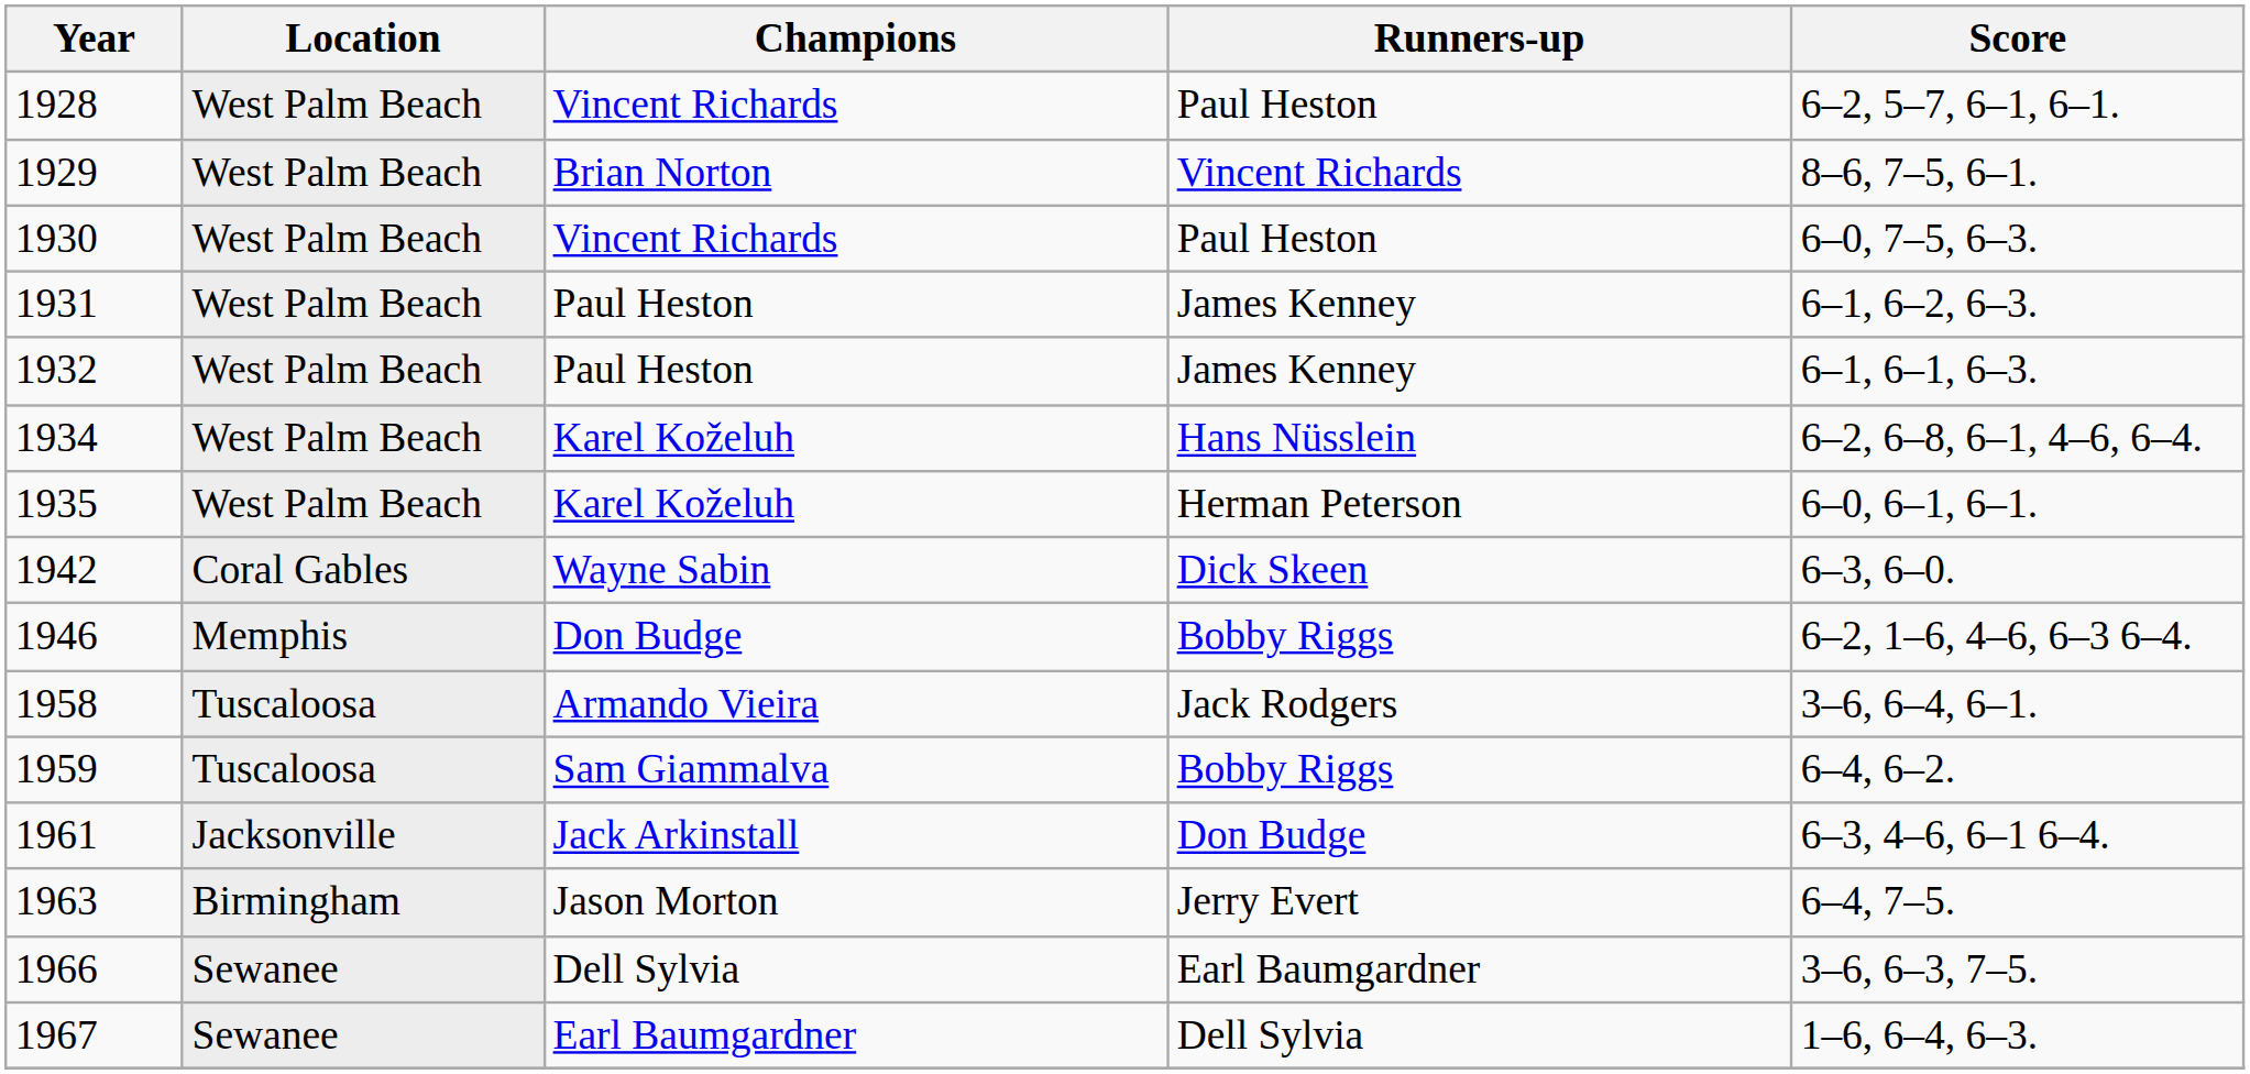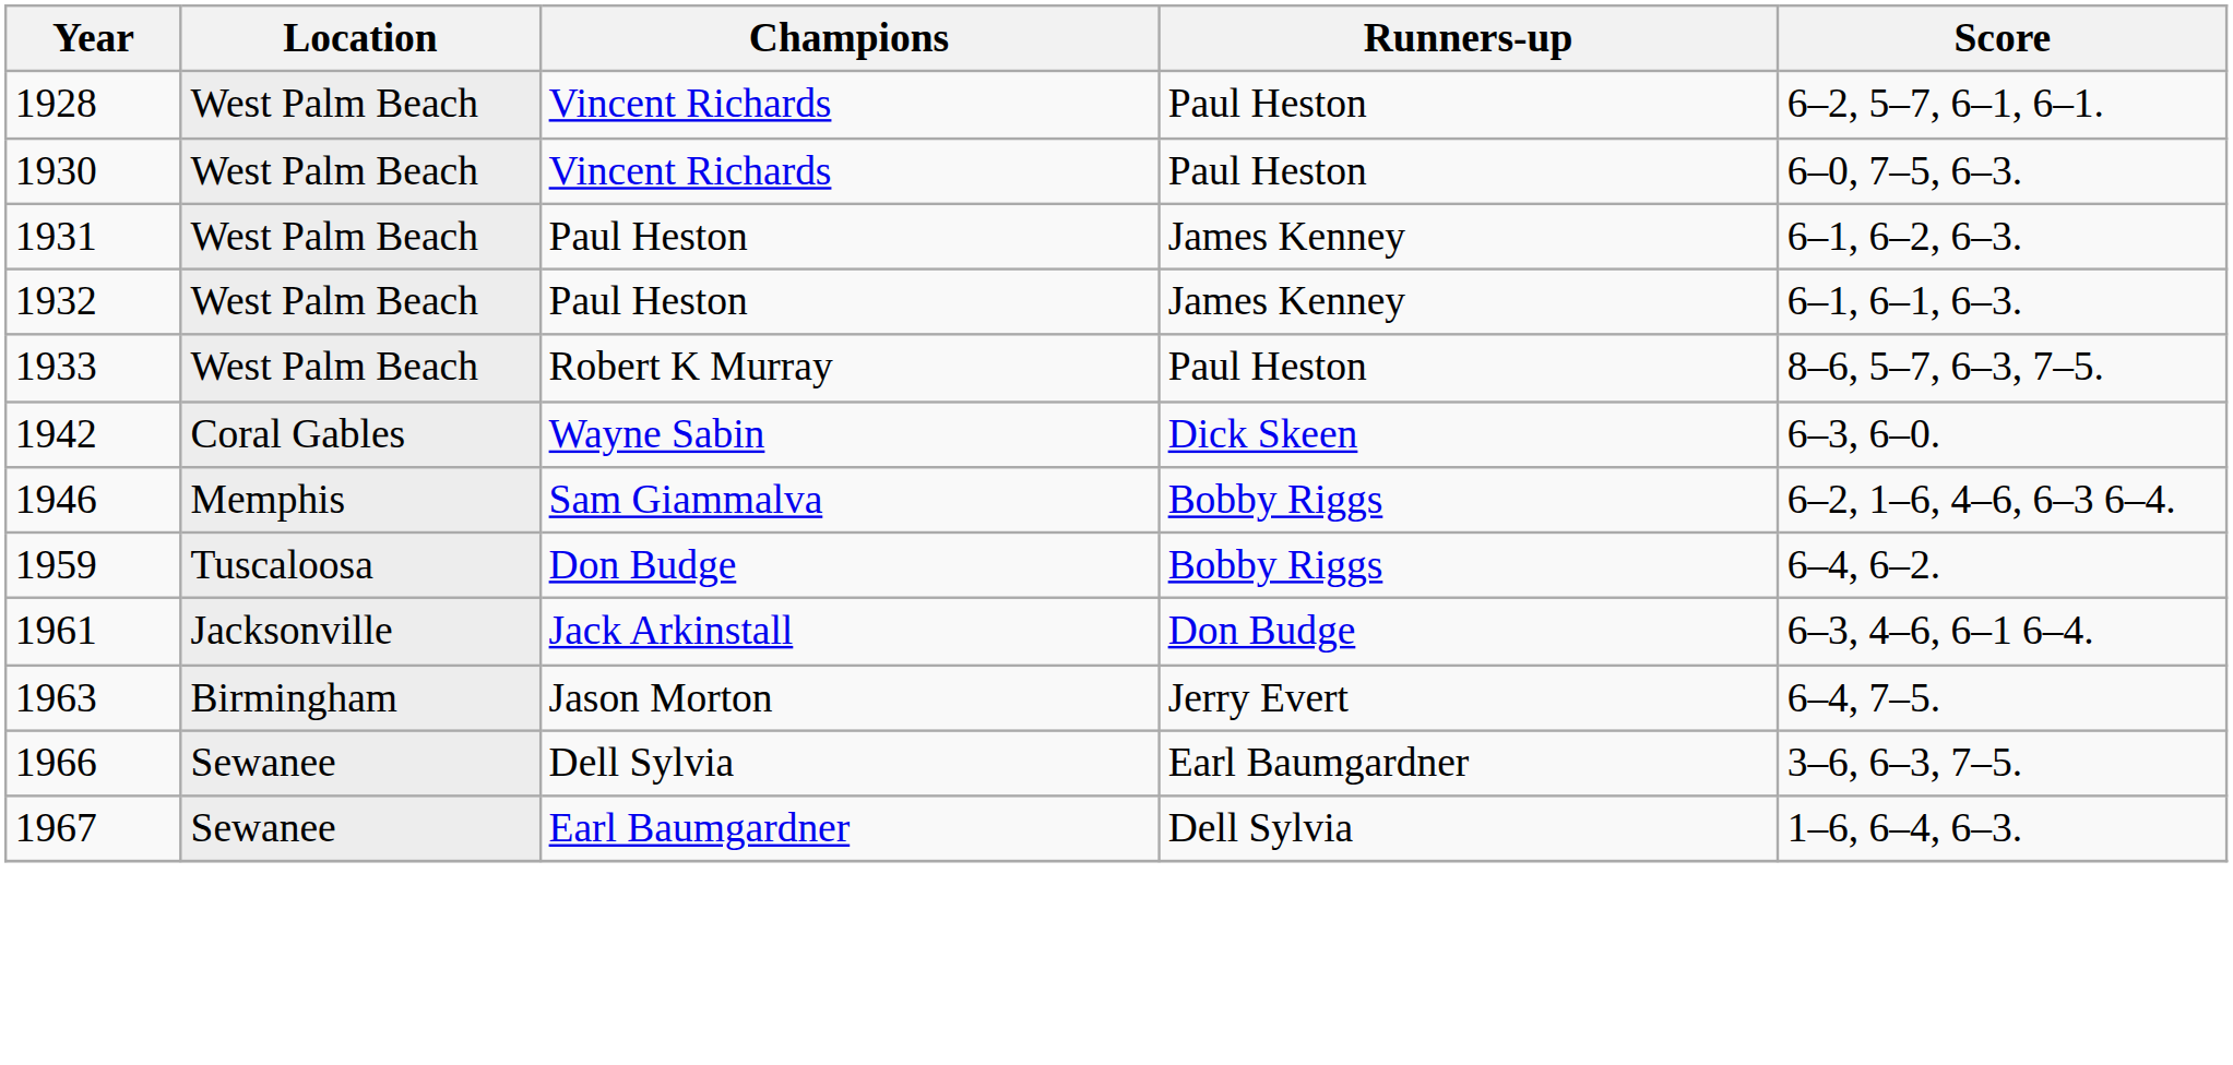 <table class="wikitable" style="font-size:98%;">
 <tr>
 <th style="width:60px;">Year</th>
 <th style="width:130px;">Location</th>
 <th style="width:230px;">Champions</th>
 <th style="width:230px;">Runners-up</th>
 <th style="width:165px;">Score</th>
 </tr>
 <tr>
 <td>1928</td>
 <td style="background:#ededed">West Palm Beach</td>
 <td> <a href='#'>Vincent Richards</a></td>
 <td> Paul Heston</td>
 <td>6–2, 5–7, 6–1, 6–1.</td>
-</tr>
-<tr>
-<td>1929</td>
-<td style="background:#ededed">West Palm Beach</td>
-<td> <a href='#'>Brian Norton</a></td>
-<td> <a href='#'>Vincent Richards</a></td>
-<td>8–6, 7–5, 6–1.</td>
 </tr>
 <tr>
 <td>1930</td>
 <td style="background:#ededed">West Palm Beach</td>
 <td> <a href='#'>Vincent Richards</a></td>
 <td> Paul Heston</td>
 <td>6–0, 7–5, 6–3.</td>
 </tr>
 <tr>
 <td>1931</td>
 <td style="background:#ededed">West Palm Beach</td>
 <td> Paul Heston</td>
 <td> James Kenney</td>
 <td>6–1, 6–2, 6–3.</td>
 </tr>
 <tr>
 <td>1932</td>
 <td style="background:#ededed">West Palm Beach</td>
 <td> Paul Heston</td>
 <td> James Kenney</td>
 <td>6–1, 6–1, 6–3.</td>
 </tr>
 <tr>
-<td>1934</td>
+<td>1933</td>
 <td style="background:#ededed">West Palm Beach</td>
-<td> <a href='#'>Karel Koželuh</a></td>
-<td> <a href='#'>Hans Nüsslein</a></td>
-<td>6–2, 6–8, 6–1, 4–6, 6–4.</td>
-</tr>
-<tr>
-<td>1935</td>
-<td style="background:#ededed">West Palm Beach</td>
-<td> <a href='#'>Karel Koželuh</a></td>
-<td> Herman Peterson</td>
-<td>6–0, 6–1, 6–1.</td>
+<td> Robert K Murray</td>
+<td> Paul Heston</td>
+<td>8–6, 5–7, 6–3, 7–5.</td>
 </tr>
 <tr>
 <td>1942</td>
 <td style="background:#ededed">Coral Gables</td>
 <td> <a href='#'>Wayne Sabin</a></td>
 <td> <a href='#'>Dick Skeen</a></td>
 <td>6–3, 6–0.</td>
 </tr>
 <tr>
 <td>1946</td>
 <td style="background:#ededed">Memphis</td>
-<td> <a href='#'>Don Budge</a></td>
+<td> <a href='#'>Sam Giammalva</a></td>
 <td> <a href='#'>Bobby Riggs</a></td>
 <td>6–2, 1–6, 4–6, 6–3 6–4.</td>
 </tr>
 <tr>
-<td>1958</td>
-<td style="background:#ededed">Tuscaloosa</td>
-<td> <a href='#'>Armando Vieira</a></td>
-<td> Jack Rodgers</td>
-<td>3–6, 6–4, 6–1.</td>
-</tr>
-<tr>
 <td>1959</td>
 <td style="background:#ededed">Tuscaloosa</td>
-<td> <a href='#'>Sam Giammalva</a></td>
+<td> <a href='#'>Don Budge</a></td>
 <td> <a href='#'>Bobby Riggs</a></td>
 <td>6–4, 6–2.</td>
 </tr>
 <tr>
 <td>1961</td>
 <td style="background:#ededed">Jacksonville</td>
 <td> <a href='#'>Jack Arkinstall</a></td>
 <td> <a href='#'>Don Budge</a></td>
 <td>6–3, 4–6, 6–1 6–4.</td>
 </tr>
 <tr>
 <td>1963</td>
 <td style="background:#ededed">Birmingham</td>
 <td> Jason Morton</td>
 <td> Jerry Evert</td>
 <td>6–4, 7–5.</td>
 </tr>
 <tr>
 <td>1966</td>
 <td style="background:#ededed">Sewanee</td>
 <td> Dell Sylvia</td>
 <td> Earl Baumgardner</td>
 <td>3–6, 6–3, 7–5.</td>
 </tr>
 <tr>
 <td>1967</td>
 <td style="background:#ededed">Sewanee</td>
 <td> <a href='#'>Earl Baumgardner</a></td>
 <td>  Dell Sylvia</td>
 <td>1–6, 6–4, 6–3.</td>
 </tr>
 <tr>
 </tr>
 </table>
